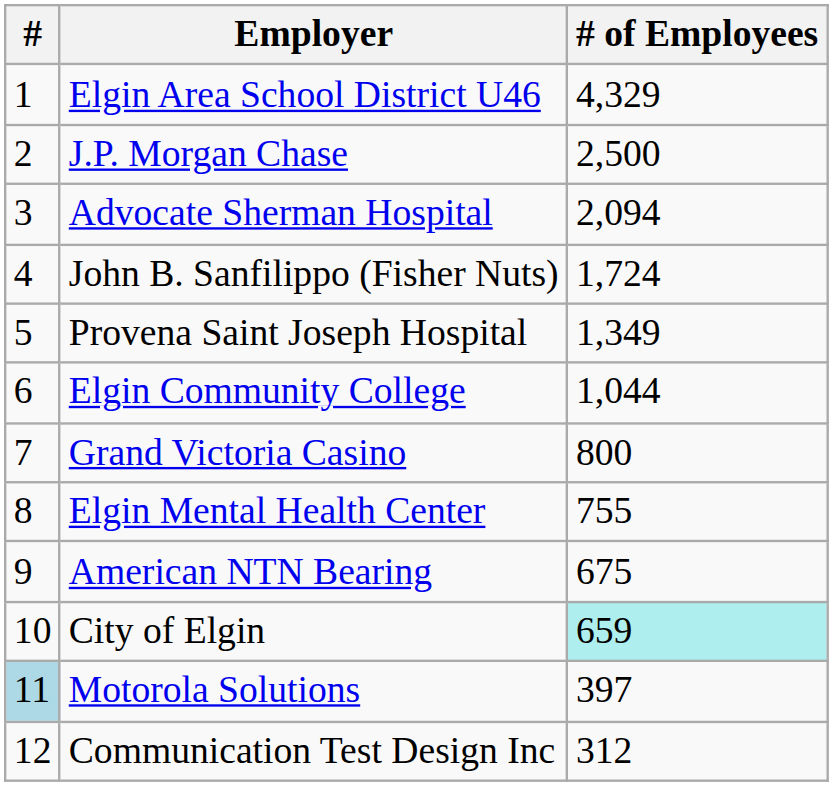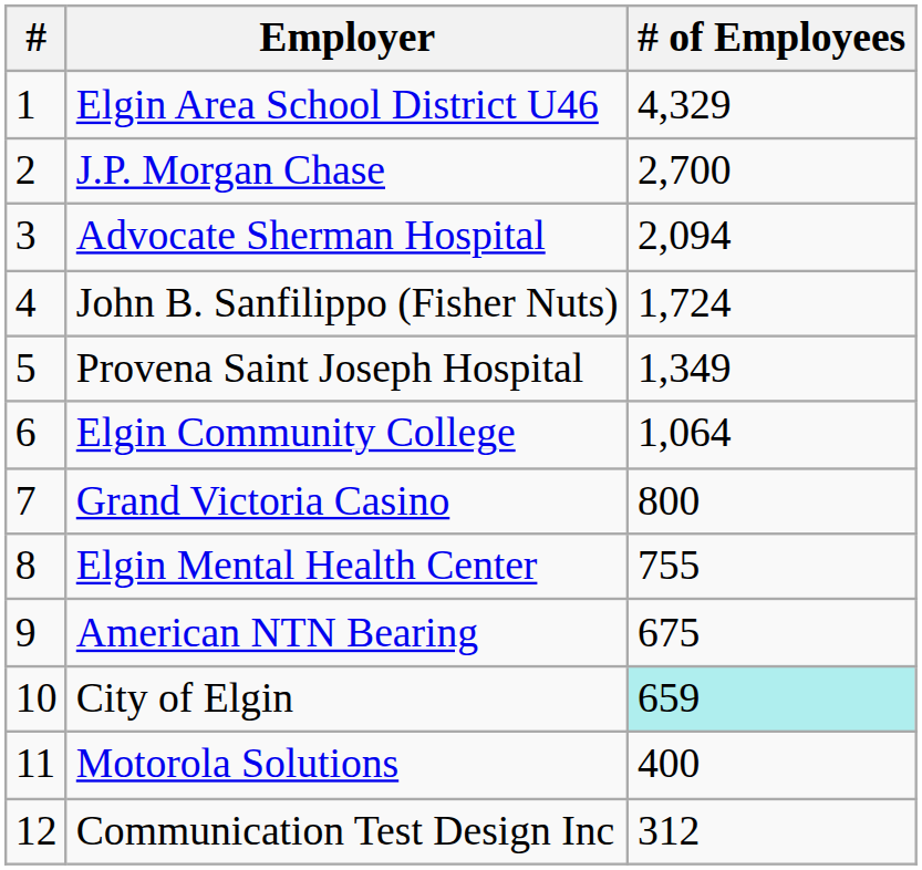 <table class="wikitable">
 <tr>
 <th>#</th>
 <th>Employer</th>
 <th># of Employees</th>
 </tr>
 <tr>
 <td>1</td>
 <td><a href='#'>Elgin Area School District U46</a></td>
 <td>4,329</td>
 </tr>
 <tr>
 <td>2</td>
 <td><a href='#'>J.P. Morgan Chase</a></td>
-<td>2,500</td>
+<td>2,700</td>
 </tr>
 <tr>
 <td>3</td>
 <td><a href='#'>Advocate Sherman Hospital</a></td>
 <td>2,094</td>
 </tr>
 <tr>
 <td>4</td>
 <td>John B. Sanfilippo (Fisher Nuts)</td>
 <td>1,724</td>
 </tr>
 <tr>
 <td>5</td>
 <td>Provena Saint Joseph Hospital</td>
 <td>1,349</td>
 </tr>
 <tr>
 <td>6</td>
 <td><a href='#'>Elgin Community College</a></td>
-<td>1,044</td>
+<td>1,064</td>
 </tr>
 <tr>
 <td>7</td>
 <td><a href='#'>Grand Victoria Casino</a></td>
 <td>800</td>
 </tr>
 <tr>
 <td>8</td>
 <td><a href='#'>Elgin Mental Health Center</a></td>
 <td>755</td>
 </tr>
 <tr>
 <td>9</td>
 <td><a href='#'>American NTN Bearing</a></td>
 <td>675</td>
 </tr>
 <tr>
 <td>10</td>
 <td>City of Elgin</td>
 <td style="background: paleturquoise;">659</td>
 </tr>
 <tr>
-<td style="background: lightblue;">11</td>
+<td>11</td>
 <td><a href='#'>Motorola Solutions</a></td>
-<td>397</td>
+<td>400</td>
 </tr>
 <tr>
 <td>12</td>
 <td>Communication Test Design Inc</td>
 <td>312</td>
 </tr>
 </table>
